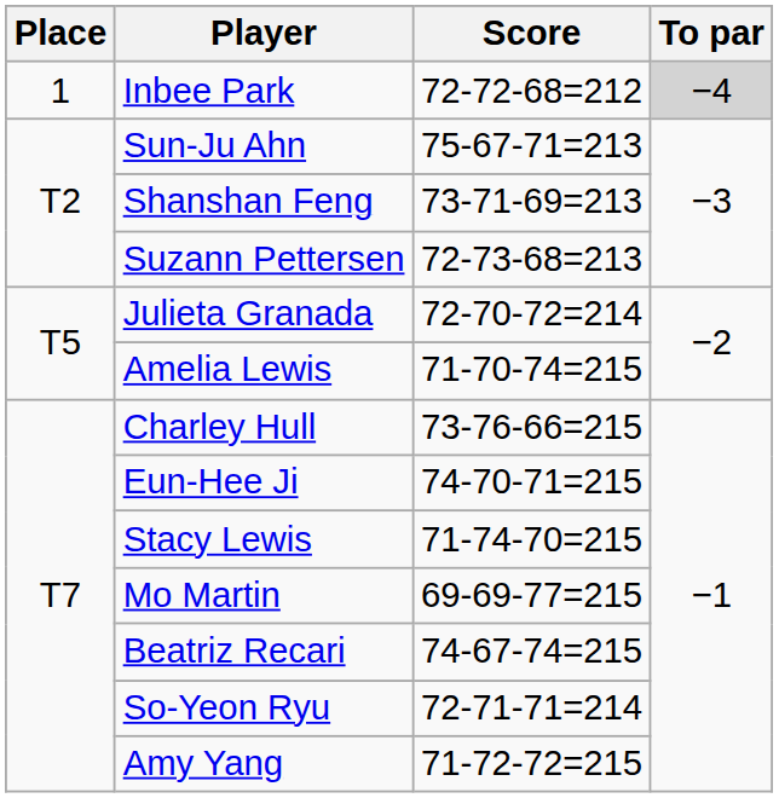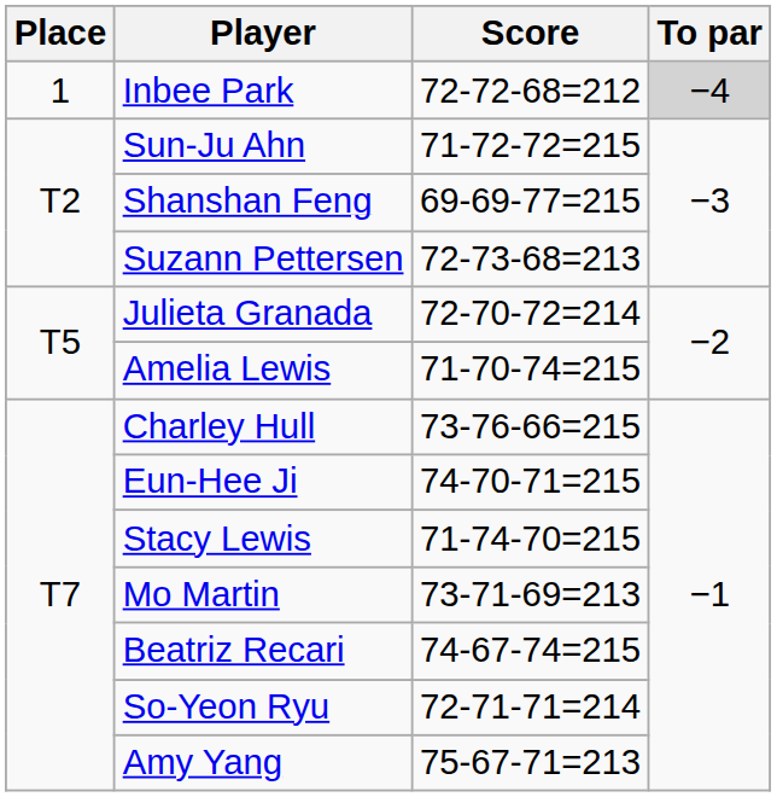 <table class="wikitable">
 <tr>
 <th>Place</th>
 <th>Player</th>
 <th>Score</th>
 <th>To par</th>
 </tr>
 <tr>
 <td align=center>1</td>
 <td> <a href='#'>Inbee Park</a></td>
 <td>72-72-68=212</td>
 <td align=center style="background: lightgrey;">−4</td>
 </tr>
 <tr>
 <td rowspan=3 align=center>T2</td>
 <td> <a href='#'>Sun-Ju Ahn</a></td>
-<td>75-67-71=213</td>
+<td>71-72-72=215</td>
 <td rowspan=3 align=center>−3</td>
 </tr>
 <tr>
 <td> <a href='#'>Shanshan Feng</a></td>
-<td>73-71-69=213</td>
+<td>69-69-77=215</td>
 </tr>
 <tr>
 <td> <a href='#'>Suzann Pettersen</a></td>
 <td>72-73-68=213</td>
 </tr>
 <tr>
 <td rowspan=2 align=center>T5</td>
 <td> <a href='#'>Julieta Granada</a></td>
 <td>72-70-72=214</td>
 <td rowspan=2 align=center>−2</td>
 </tr>
 <tr>
 <td> <a href='#'>Amelia Lewis</a></td>
 <td>71-70-74=215</td>
 </tr>
 <tr>
 <td rowspan=7 align=center>T7</td>
 <td> <a href='#'>Charley Hull</a></td>
 <td>73-76-66=215</td>
 <td rowspan=7 align=center>−1</td>
 </tr>
 <tr>
 <td> <a href='#'>Eun-Hee Ji</a></td>
 <td>74-70-71=215</td>
 </tr>
 <tr>
 <td> <a href='#'>Stacy Lewis</a></td>
 <td>71-74-70=215</td>
 </tr>
 <tr>
 <td> <a href='#'>Mo Martin</a></td>
-<td>69-69-77=215</td>
+<td>73-71-69=213</td>
 </tr>
 <tr>
 <td> <a href='#'>Beatriz Recari</a></td>
 <td>74-67-74=215</td>
 </tr>
 <tr>
 <td> <a href='#'>So-Yeon Ryu</a></td>
 <td>72-71-71=214</td>
 </tr>
 <tr>
 <td> <a href='#'>Amy Yang</a></td>
-<td>71-72-72=215</td>
+<td>75-67-71=213</td>
 </tr>
 </table>
